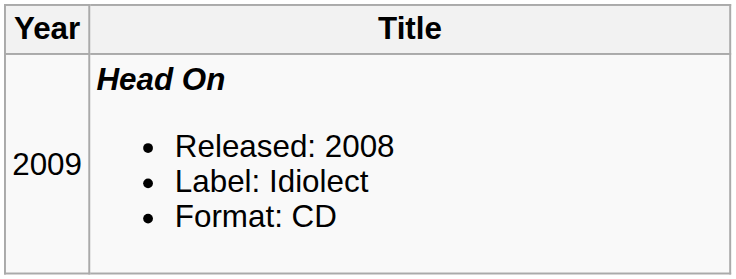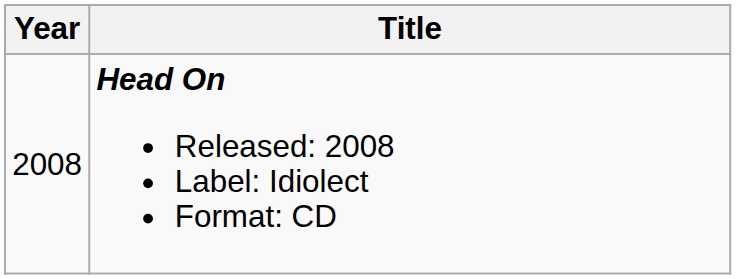 <table class="wikitable">
 <tr>
 <th>Year</th>
 <th style="width:225px;">Title</th>
 </tr>
 <tr>
-<td>2009</td>
+<td>2008</td>
 <td style="width:20em"><strong><em>Head On</em></strong><br><ul><li>Released: 2008</li><li>Label: Idiolect </li><li>Format: CD</li></ul></td>
 </tr>
 </table>
